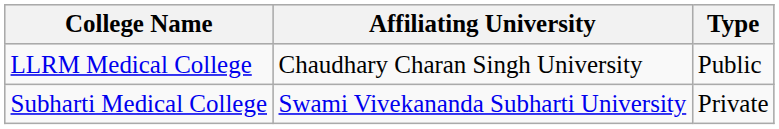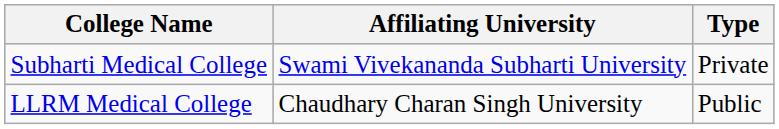 <table class="wikitable">
 <tr>
 <th>College Name</th>
 <th>Affiliating University</th>
 <th>Type</th>
 </tr>
 <tr>
+<td><a href='#'>Subharti Medical College</a></td>
+<td><a href='#'>Swami Vivekananda Subharti University</a></td>
+<td>Private</td>
+</tr>
+<tr>
 <td><a href='#'>LLRM Medical College</a></td>
 <td>Chaudhary Charan Singh University</td>
 <td>Public</td>
 </tr>
-<tr>
-<td><a href='#'>Subharti Medical College</a></td>
-<td><a href='#'>Swami Vivekananda Subharti University</a></td>
-<td>Private</td>
-</tr>
 </table>
